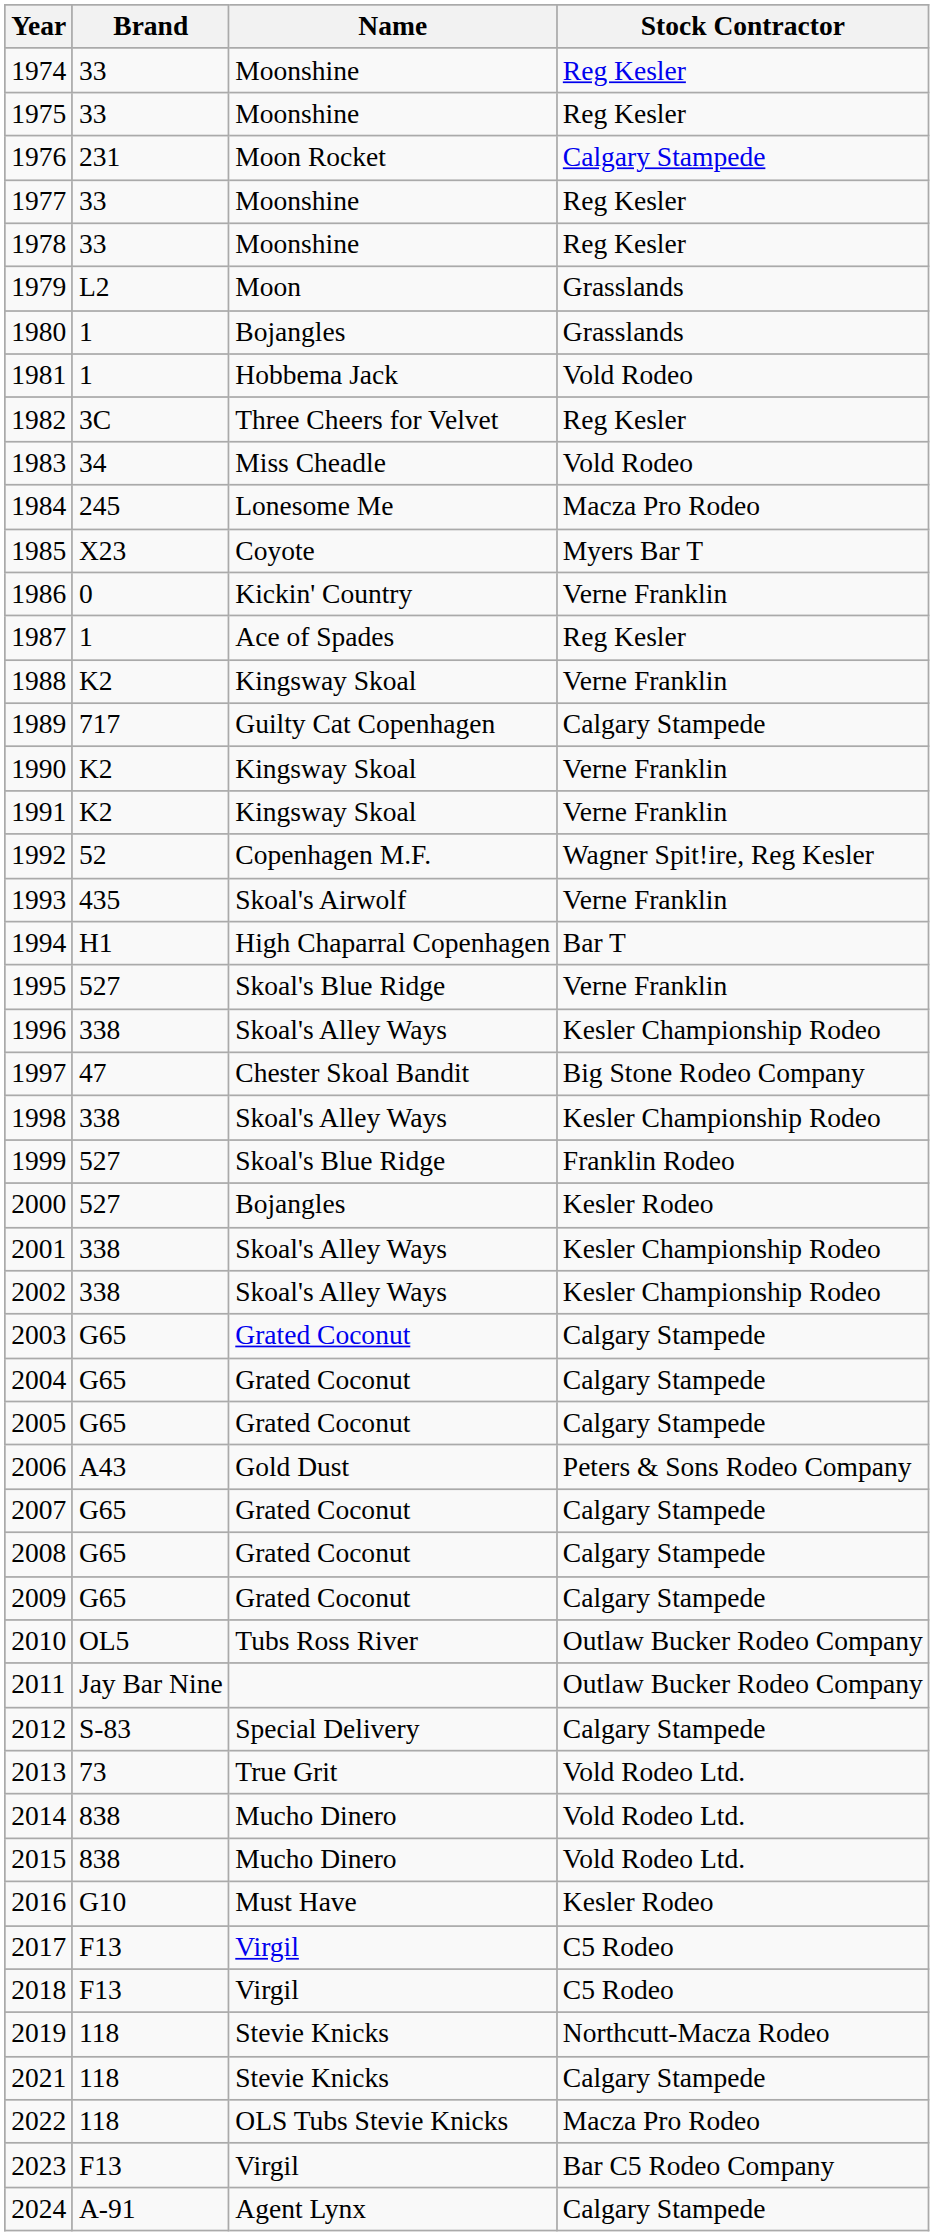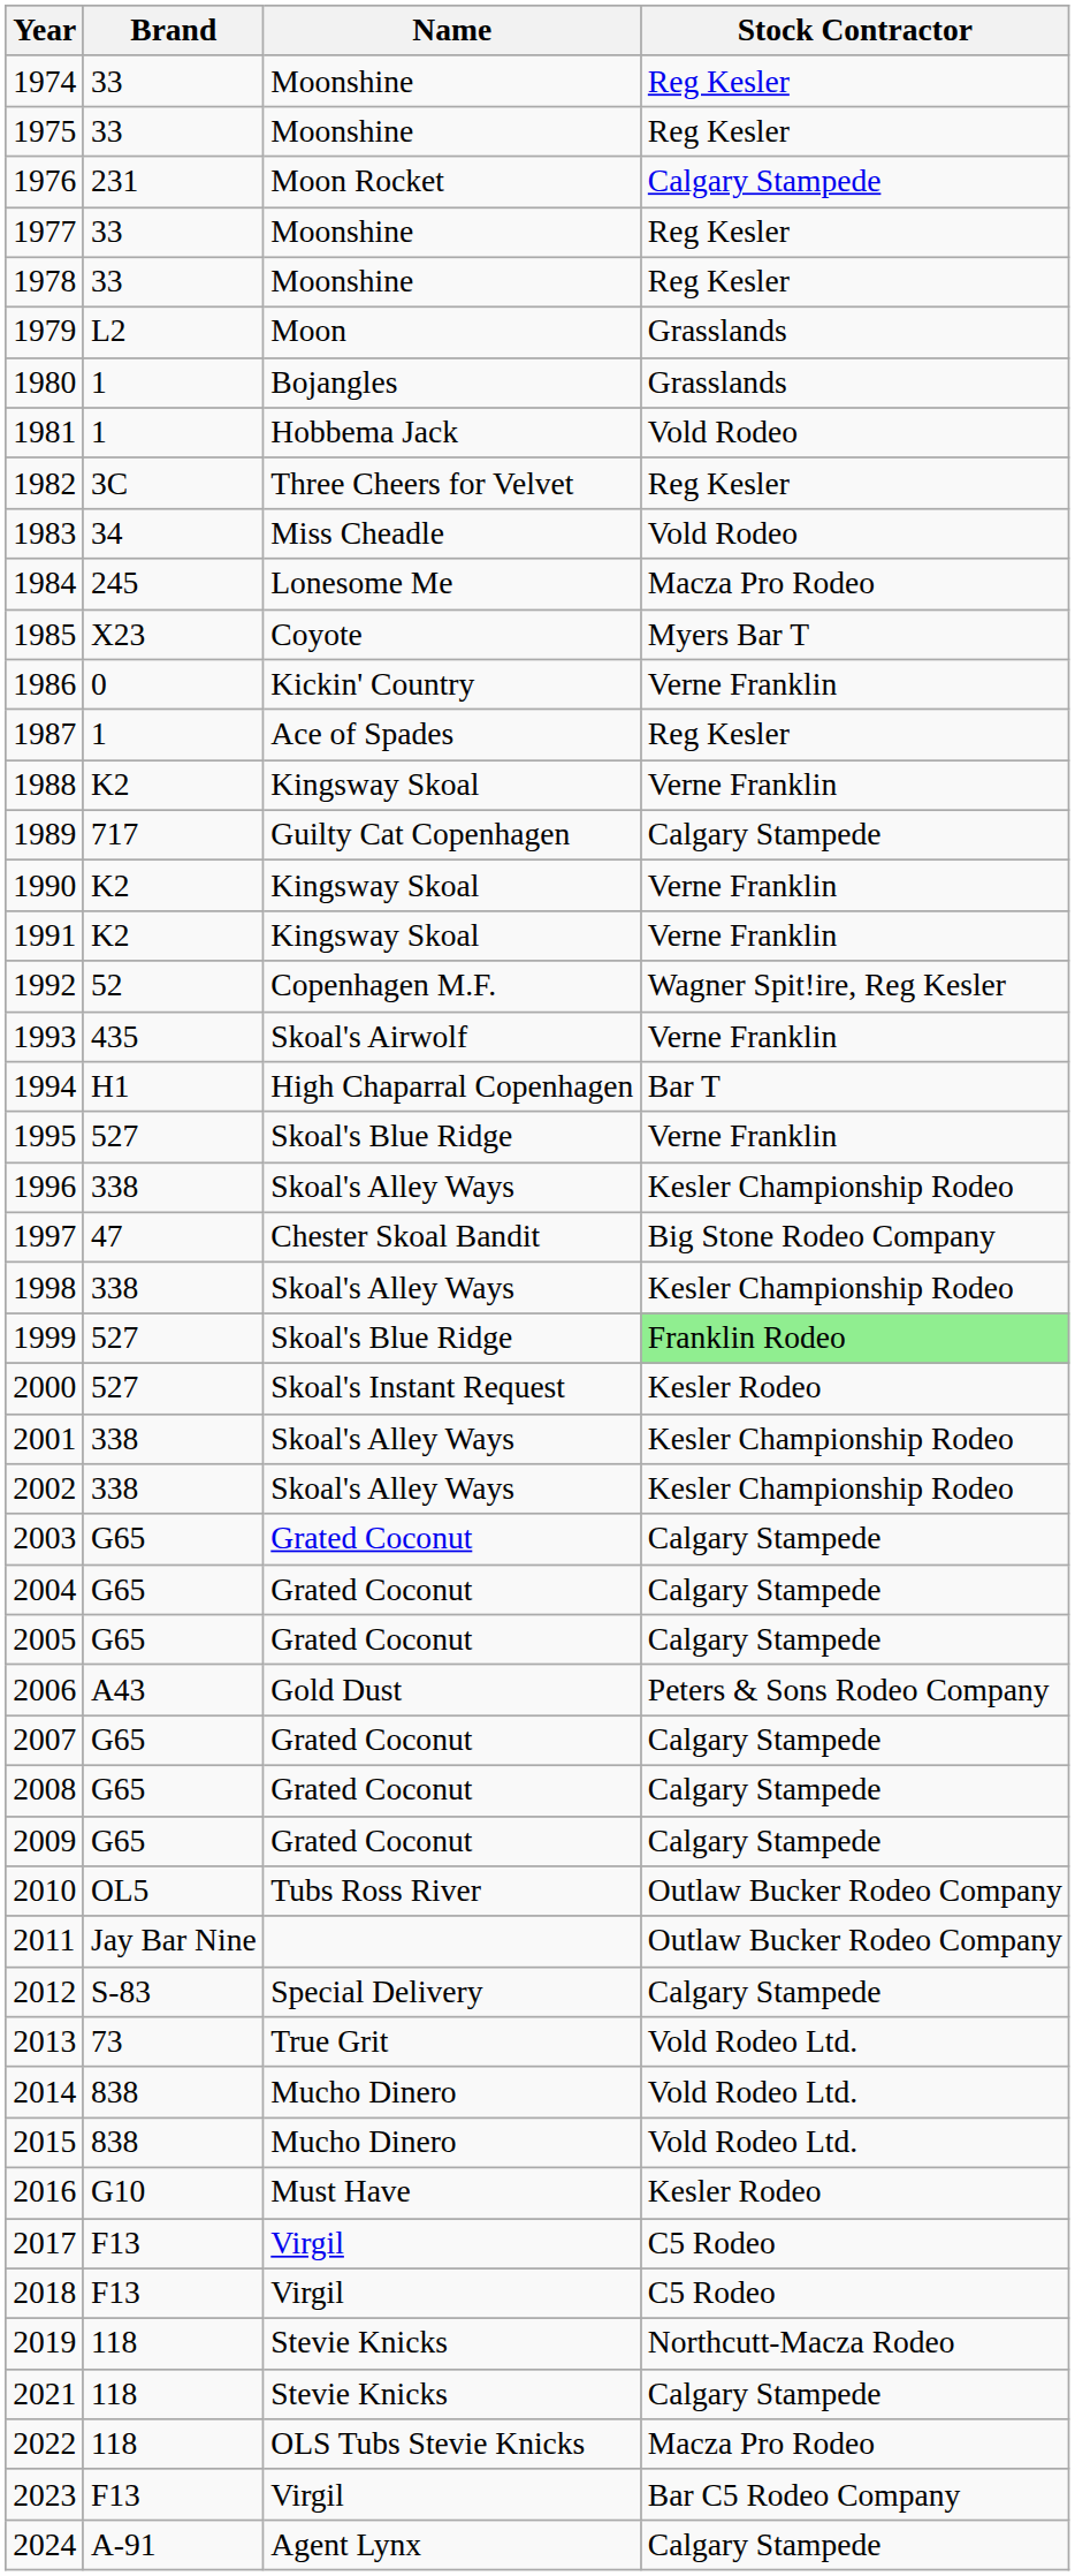 <table class="wikitable">
 <tr>
 <th>Year</th>
 <th>Brand</th>
 <th>Name</th>
 <th>Stock Contractor</th>
 </tr>
 <tr>
 <td>1974</td>
 <td>33</td>
 <td>Moonshine</td>
 <td><a href='#'>Reg Kesler</a></td>
 </tr>
 <tr>
 <td>1975</td>
 <td>33</td>
 <td>Moonshine</td>
 <td>Reg Kesler</td>
 </tr>
 <tr>
 <td>1976</td>
 <td>231</td>
 <td>Moon Rocket</td>
 <td><a href='#'>Calgary Stampede</a></td>
 </tr>
 <tr>
 <td>1977</td>
 <td>33</td>
 <td>Moonshine</td>
 <td>Reg Kesler</td>
 </tr>
 <tr>
 <td>1978</td>
 <td>33</td>
 <td>Moonshine</td>
 <td>Reg Kesler</td>
 </tr>
 <tr>
 <td>1979</td>
 <td>L2</td>
 <td>Moon</td>
 <td>Grasslands</td>
 </tr>
 <tr>
 <td>1980</td>
 <td>1</td>
 <td>Bojangles</td>
 <td>Grasslands</td>
 </tr>
 <tr>
 <td>1981</td>
 <td>1</td>
 <td>Hobbema Jack</td>
 <td>Vold Rodeo</td>
 </tr>
 <tr>
 <td>1982</td>
 <td>3C</td>
 <td>Three Cheers for Velvet</td>
 <td>Reg Kesler</td>
 </tr>
 <tr>
 <td>1983</td>
 <td>34</td>
 <td>Miss Cheadle</td>
 <td>Vold Rodeo</td>
 </tr>
 <tr>
 <td>1984</td>
 <td>245</td>
 <td>Lonesome Me</td>
 <td>Macza Pro Rodeo</td>
 </tr>
 <tr>
 <td>1985</td>
 <td>X23</td>
 <td>Coyote</td>
 <td>Myers Bar T</td>
 </tr>
 <tr>
 <td>1986</td>
 <td>0</td>
 <td>Kickin' Country</td>
 <td>Verne Franklin</td>
 </tr>
 <tr>
 <td>1987</td>
 <td>1</td>
 <td>Ace of Spades</td>
 <td>Reg Kesler</td>
 </tr>
 <tr>
 <td>1988</td>
 <td>K2</td>
 <td>Kingsway Skoal</td>
 <td>Verne Franklin</td>
 </tr>
 <tr>
 <td>1989</td>
 <td>717</td>
 <td>Guilty Cat Copenhagen</td>
 <td>Calgary Stampede</td>
 </tr>
 <tr>
 <td>1990</td>
 <td>K2</td>
 <td>Kingsway Skoal</td>
 <td>Verne Franklin</td>
 </tr>
 <tr>
 <td>1991</td>
 <td>K2</td>
 <td>Kingsway Skoal</td>
 <td>Verne Franklin</td>
 </tr>
 <tr>
 <td>1992</td>
 <td>52</td>
 <td>Copenhagen M.F.</td>
 <td>Wagner Spit!ire, Reg Kesler</td>
 </tr>
 <tr>
 <td>1993</td>
 <td>435</td>
 <td>Skoal's Airwolf</td>
 <td>Verne Franklin</td>
 </tr>
 <tr>
 <td>1994</td>
 <td>H1</td>
 <td>High Chaparral Copenhagen</td>
 <td>Bar T</td>
 </tr>
 <tr>
 <td>1995</td>
 <td>527</td>
 <td>Skoal's Blue Ridge</td>
 <td>Verne Franklin</td>
 </tr>
 <tr>
 <td>1996</td>
 <td>338</td>
 <td>Skoal's Alley Ways</td>
 <td>Kesler Championship Rodeo</td>
 </tr>
 <tr>
 <td>1997</td>
 <td>47</td>
 <td>Chester Skoal Bandit</td>
 <td>Big Stone Rodeo Company</td>
 </tr>
 <tr>
 <td>1998</td>
 <td>338</td>
 <td>Skoal's Alley Ways</td>
 <td>Kesler Championship Rodeo</td>
 </tr>
 <tr>
 <td>1999</td>
 <td>527</td>
 <td>Skoal's Blue Ridge</td>
-<td>Franklin Rodeo</td>
+<td style="background: lightgreen;">Franklin Rodeo</td>
 </tr>
 <tr>
 <td>2000</td>
 <td>527</td>
-<td>Bojangles</td>
+<td>Skoal's Instant Request</td>
 <td>Kesler Rodeo</td>
 </tr>
 <tr>
 <td>2001</td>
 <td>338</td>
 <td>Skoal's Alley Ways</td>
 <td>Kesler Championship Rodeo</td>
 </tr>
 <tr>
 <td>2002</td>
 <td>338</td>
 <td>Skoal's Alley Ways</td>
 <td>Kesler Championship Rodeo</td>
 </tr>
 <tr>
 <td>2003</td>
 <td>G65</td>
 <td><a href='#'>Grated Coconut</a></td>
 <td>Calgary Stampede</td>
 </tr>
 <tr>
 <td>2004</td>
 <td>G65</td>
 <td>Grated Coconut</td>
 <td>Calgary Stampede</td>
 </tr>
 <tr>
 <td>2005</td>
 <td>G65</td>
 <td>Grated Coconut</td>
 <td>Calgary Stampede</td>
 </tr>
 <tr>
 <td>2006</td>
 <td>A43</td>
 <td>Gold Dust</td>
 <td>Peters & Sons Rodeo Company</td>
 </tr>
 <tr>
 <td>2007</td>
 <td>G65</td>
 <td>Grated Coconut</td>
 <td>Calgary Stampede</td>
 </tr>
 <tr>
 <td>2008</td>
 <td>G65</td>
 <td>Grated Coconut</td>
 <td>Calgary Stampede</td>
 </tr>
 <tr>
 <td>2009</td>
 <td>G65</td>
 <td>Grated Coconut</td>
 <td>Calgary Stampede</td>
 </tr>
 <tr>
 <td>2010</td>
 <td>OL5</td>
 <td>Tubs Ross River</td>
 <td>Outlaw Bucker Rodeo Company</td>
 </tr>
 <tr>
 <td>2011</td>
 <td>Jay Bar Nine</td>
 <td></td>
 <td>Outlaw Bucker Rodeo Company</td>
 </tr>
 <tr>
 <td>2012</td>
 <td>S-83</td>
 <td>Special Delivery</td>
 <td>Calgary Stampede</td>
 </tr>
 <tr>
 <td>2013</td>
 <td>73</td>
 <td>True Grit</td>
 <td>Vold Rodeo Ltd.</td>
 </tr>
 <tr>
 <td>2014</td>
 <td>838</td>
 <td>Mucho Dinero</td>
 <td>Vold Rodeo Ltd.</td>
 </tr>
 <tr>
 <td>2015</td>
 <td>838</td>
 <td>Mucho Dinero</td>
 <td>Vold Rodeo Ltd.</td>
 </tr>
 <tr>
 <td>2016</td>
 <td>G10</td>
 <td>Must Have</td>
 <td>Kesler Rodeo</td>
 </tr>
 <tr>
 <td>2017</td>
 <td>F13</td>
 <td><a href='#'>Virgil</a></td>
 <td>C5 Rodeo</td>
 </tr>
 <tr>
 <td>2018</td>
 <td>F13</td>
 <td>Virgil</td>
 <td>C5 Rodeo</td>
 </tr>
 <tr>
 <td>2019</td>
 <td>118</td>
 <td>Stevie Knicks</td>
 <td>Northcutt-Macza Rodeo</td>
 </tr>
 <tr>
 <td>2021</td>
 <td>118</td>
 <td>Stevie Knicks</td>
 <td>Calgary Stampede</td>
 </tr>
 <tr>
 <td>2022</td>
 <td>118</td>
 <td>OLS Tubs Stevie Knicks</td>
 <td>Macza Pro Rodeo</td>
 </tr>
 <tr>
 <td>2023</td>
 <td>F13</td>
 <td>Virgil</td>
 <td>Bar C5 Rodeo Company</td>
 </tr>
 <tr>
 <td>2024</td>
 <td>A-91</td>
 <td>Agent Lynx</td>
 <td>Calgary Stampede</td>
 </tr>
 </table>
